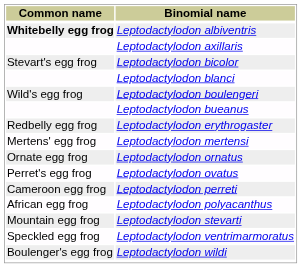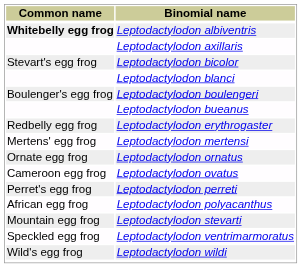 <table style="text-align:left; border:1px solid #999999; ">
 <tr style="background:#CCCC99; text-align: center; ">
 <th>Common name</th>
 <th>Binomial name</th>
 </tr>
 <tr>
 </tr>
 <tr style="background:#EEEEEE;">
 <td><strong>Whitebelly egg frog</strong></td>
 <td><em><a href='#'>Leptodactylodon albiventris</a></em> </td>
 </tr>
 <tr style="background:#FFFDFF;">
 <td></td>
 <td><em><a href='#'>Leptodactylodon axillaris</a></em> </td>
 </tr>
 <tr style="background:#EEEEEE;">
 <td>Stevart's egg frog</td>
 <td><em><a href='#'>Leptodactylodon bicolor</a></em> </td>
 </tr>
 <tr style="background:#FFFDFF;">
 <td></td>
 <td><em><a href='#'>Leptodactylodon blanci</a></em> </td>
 </tr>
 <tr style="background:#EEEEEE;">
-<td>Wild's egg frog</td>
+<td>Boulenger's egg frog</td>
 <td><em><a href='#'>Leptodactylodon boulengeri</a></em> </td>
 </tr>
 <tr style="background:#FFFDFF;">
 <td></td>
 <td><em><a href='#'>Leptodactylodon bueanus</a></em> </td>
 </tr>
 <tr style="background:#EEEEEE;">
 <td>Redbelly egg frog</td>
 <td><em><a href='#'>Leptodactylodon erythrogaster</a></em> </td>
 </tr>
 <tr style="background:#FFFDFF;">
 <td>Mertens' egg frog</td>
 <td><em><a href='#'>Leptodactylodon mertensi</a></em> </td>
 </tr>
 <tr style="background:#EEEEEE;">
 <td>Ornate egg frog</td>
 <td><em><a href='#'>Leptodactylodon ornatus</a></em> </td>
 </tr>
 <tr style="background:#FFFDFF;">
-<td>Perret's egg frog</td>
+<td>Cameroon egg frog</td>
 <td><em><a href='#'>Leptodactylodon ovatus</a></em> </td>
 </tr>
 <tr style="background:#EEEEEE;">
-<td>Cameroon egg frog</td>
+<td>Perret's egg frog</td>
 <td><em><a href='#'>Leptodactylodon perreti</a></em> </td>
 </tr>
 <tr style="background:#FFFDFF;">
 <td>African egg frog</td>
 <td><em><a href='#'>Leptodactylodon polyacanthus</a></em> </td>
 </tr>
 <tr style="background:#EEEEEE;">
 <td>Mountain egg frog</td>
 <td><em><a href='#'>Leptodactylodon stevarti</a></em> </td>
 </tr>
 <tr style="background:#FFFDFF;">
 <td>Speckled egg frog</td>
 <td><em><a href='#'>Leptodactylodon ventrimarmoratus</a></em> </td>
 </tr>
 <tr style="background:#EEEEEE;">
-<td>Boulenger's egg frog</td>
+<td>Wild's egg frog</td>
 <td><em><a href='#'>Leptodactylodon wildi</a></em> </td>
 </tr>
 <tr>
 </tr>
 </table>
